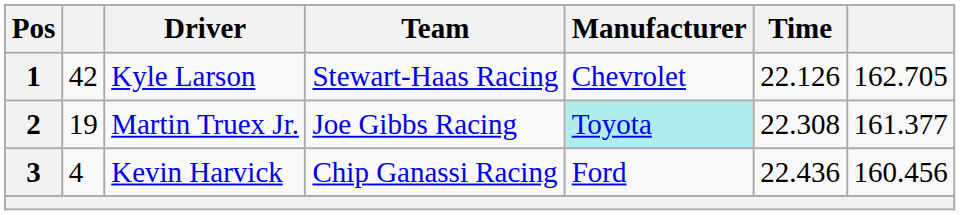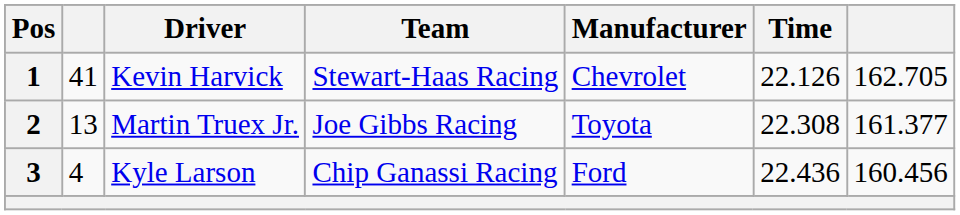 <table class="wikitable" style="font-size:95%">
 <tr>
 <th>Pos</th>
 <th></th>
 <th>Driver</th>
 <th>Team</th>
 <th>Manufacturer</th>
 <th>Time</th>
 <th></th>
 </tr>
 <tr>
 <th>1</th>
-<td>42</td>
-<td><a href='#'>Kyle Larson</a></td>
+<td>41</td>
+<td><a href='#'>Kevin Harvick</a></td>
 <td><a href='#'>Stewart-Haas Racing</a></td>
 <td><a href='#'>Chevrolet</a></td>
 <td>22.126</td>
 <td>162.705</td>
 </tr>
 <tr>
 <th>2</th>
-<td>19</td>
+<td>13</td>
 <td><a href='#'>Martin Truex Jr.</a></td>
 <td><a href='#'>Joe Gibbs Racing</a></td>
-<td style="background: paleturquoise;"><a href='#'>Toyota</a></td>
+<td><a href='#'>Toyota</a></td>
 <td>22.308</td>
 <td>161.377</td>
 </tr>
 <tr>
 <th>3</th>
 <td>4</td>
-<td><a href='#'>Kevin Harvick</a></td>
+<td><a href='#'>Kyle Larson</a></td>
 <td><a href='#'>Chip Ganassi Racing</a></td>
 <td><a href='#'>Ford</a></td>
 <td>22.436</td>
 <td>160.456</td>
 </tr>
 <tr>
 <th colspan="7"></th>
 </tr>
 </table>
